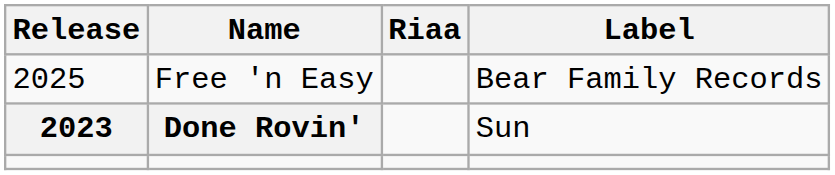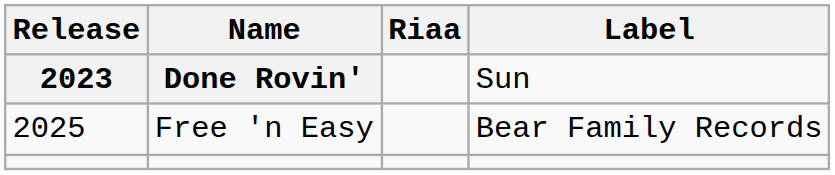 <table class="wikitable">
 <tr>
 <th>Release</th>
 <th>Name</th>
 <th>Riaa</th>
 <th>Label</th>
 </tr>
 <tr>
+<th>2023</th>
+<th>Done Rovin'</th>
+<td></td>
+<td>Sun</td>
+</tr>
+<tr>
 <td>2025</td>
 <td>Free 'n Easy</td>
 <td></td>
 <td>Bear Family Records</td>
-</tr>
-<tr>
-<th>2023</th>
-<th>Done Rovin'</th>
-<td></td>
-<td>Sun</td>
 </tr>
 <tr>
 <td></td>
 <td></td>
 <td></td>
 <td></td>
 </tr>
 </table>
